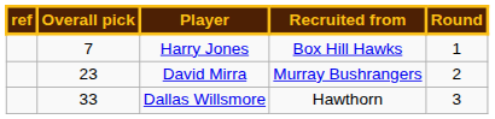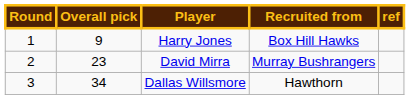 <table class="wikitable" style="text-align:center">
 <tr>
-<th style="background:#4D2004; color:#FBBF15; border: solid #FBBF15">ref</th>
+<th style="background:#4D2004; color:#FBBF15; border: solid #FBBF15">Round</th>
 <th style="background:#4D2004; color:#FBBF15; border: solid #FBBF15">Overall pick</th>
 <th style="background:#4D2004; color:#FBBF15; border: solid #FBBF15">Player</th>
 <th style="background:#4D2004; color:#FBBF15; border: solid #FBBF15">Recruited from</th>
-<th style="background:#4D2004; color:#FBBF15; border: solid #FBBF15">Round</th>
+<th style="background:#4D2004; color:#FBBF15; border: solid #FBBF15">ref</th>
 </tr>
 <tr>
-<td></td>
-<td>7</td>
+<td>1</td>
+<td>9</td>
 <td><a href='#'>Harry Jones</a></td>
 <td><a href='#'>Box Hill Hawks</a></td>
-<td>1</td>
+<td></td>
 </tr>
 <tr>
-<td></td>
+<td>2</td>
 <td>23</td>
 <td><a href='#'>David Mirra</a></td>
 <td><a href='#'>Murray Bushrangers</a></td>
-<td>2</td>
+<td></td>
 </tr>
 <tr>
-<td></td>
-<td>33</td>
+<td>3</td>
+<td>34</td>
 <td><a href='#'>Dallas Willsmore</a></td>
 <td>Hawthorn</td>
-<td>3</td>
+<td></td>
 </tr>
 </table>
